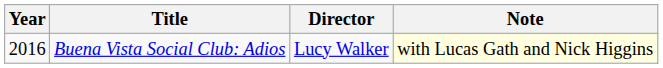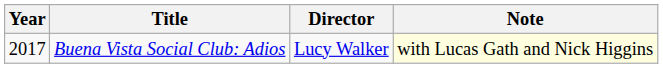 <table class="wikitable">
 <tr>
 <th>Year</th>
 <th>Title</th>
 <th>Director</th>
 <th>Note</th>
 </tr>
 <tr>
-<td>2016</td>
+<td>2017</td>
 <td><em><a href='#'>Buena Vista Social Club: Adios</a></em></td>
 <td><a href='#'>Lucy Walker</a></td>
 <td style="background: lightyellow;">with Lucas Gath and Nick Higgins</td>
 </tr>
 </table>
